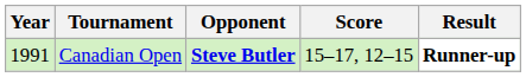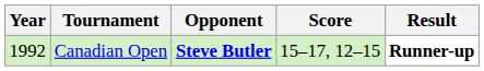 <table class="sortable wikitable" style="font-size: 90%;">
 <tr>
 <th>Year</th>
 <th>Tournament</th>
 <th>Opponent</th>
 <th>Score</th>
 <th>Result</th>
 </tr>
 <tr style="background:#D4F1C5">
-<td align="center">1991</td>
+<td align="center">1992</td>
 <td align="left"><a href='#'>Canadian Open</a></td>
 <td align="left"><strong> <a href='#'>Steve Butler</a></strong></td>
 <td align="left">15–17, 12–15</td>
 <td style="text-align:left; background:white"> <strong>Runner-up</strong></td>
 </tr>
 </table>
